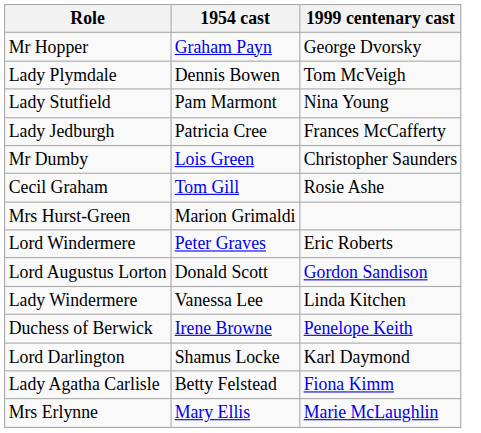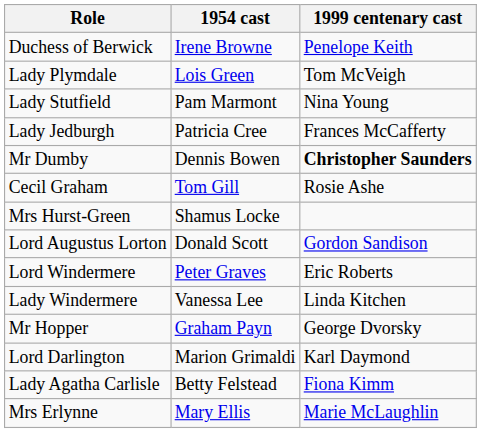 <table class="wikitable">
 <tr>
 <th>Role</th>
 <th>1954 cast<br></th>
 <th>1999 centenary cast</th>
 </tr>
 <tr>
-<td>Mr Hopper</td>
-<td><a href='#'>Graham Payn</a></td>
-<td>George Dvorsky</td>
+<td>Duchess of Berwick</td>
+<td><a href='#'>Irene Browne</a></td>
+<td><a href='#'>Penelope Keith</a></td>
 </tr>
 <tr>
 <td>Lady Plymdale</td>
-<td>Dennis Bowen</td>
+<td><a href='#'>Lois Green</a></td>
 <td>Tom McVeigh</td>
 </tr>
 <tr>
 <td>Lady Stutfield</td>
 <td>Pam Marmont</td>
 <td>Nina Young</td>
 </tr>
 <tr>
 <td>Lady Jedburgh</td>
 <td>Patricia Cree</td>
 <td>Frances McCafferty</td>
 </tr>
 <tr>
 <td>Mr Dumby</td>
-<td><a href='#'>Lois Green</a></td>
-<td>Christopher Saunders</td>
+<td>Dennis Bowen</td>
+<td><strong>Christopher Saunders</strong></td>
 </tr>
 <tr>
 <td>Cecil Graham</td>
 <td><a href='#'>Tom Gill</a></td>
 <td>Rosie Ashe</td>
 </tr>
 <tr>
 <td>Mrs Hurst-Green</td>
-<td>Marion Grimaldi</td>
+<td>Shamus Locke</td>
 <td></td>
+</tr>
+<tr>
+<td>Lord Augustus Lorton</td>
+<td>Donald Scott</td>
+<td><a href='#'>Gordon Sandison</a></td>
 </tr>
 <tr>
 <td>Lord Windermere</td>
 <td><a href='#'>Peter Graves</a></td>
 <td>Eric Roberts</td>
 </tr>
 <tr>
-<td>Lord Augustus Lorton</td>
-<td>Donald Scott</td>
-<td><a href='#'>Gordon Sandison</a></td>
-</tr>
-<tr>
 <td>Lady Windermere</td>
 <td>Vanessa Lee</td>
 <td>Linda Kitchen</td>
 </tr>
 <tr>
-<td>Duchess of Berwick</td>
-<td><a href='#'>Irene Browne</a></td>
-<td><a href='#'>Penelope Keith</a></td>
+<td>Mr Hopper</td>
+<td><a href='#'>Graham Payn</a></td>
+<td>George Dvorsky</td>
 </tr>
 <tr>
 <td>Lord Darlington</td>
-<td>Shamus Locke</td>
+<td>Marion Grimaldi</td>
 <td>Karl Daymond</td>
 </tr>
 <tr>
 <td>Lady Agatha Carlisle</td>
 <td>Betty Felstead</td>
 <td><a href='#'>Fiona Kimm</a></td>
 </tr>
 <tr>
 <td>Mrs Erlynne</td>
 <td><a href='#'>Mary Ellis</a></td>
 <td><a href='#'>Marie McLaughlin</a></td>
 </tr>
 </table>
